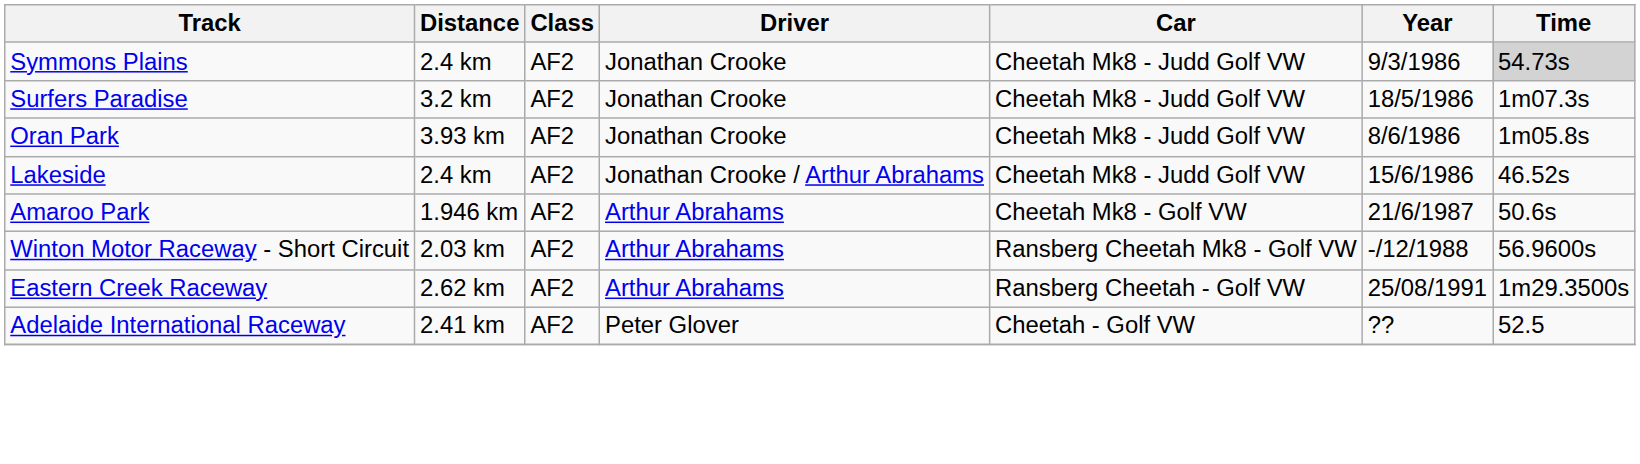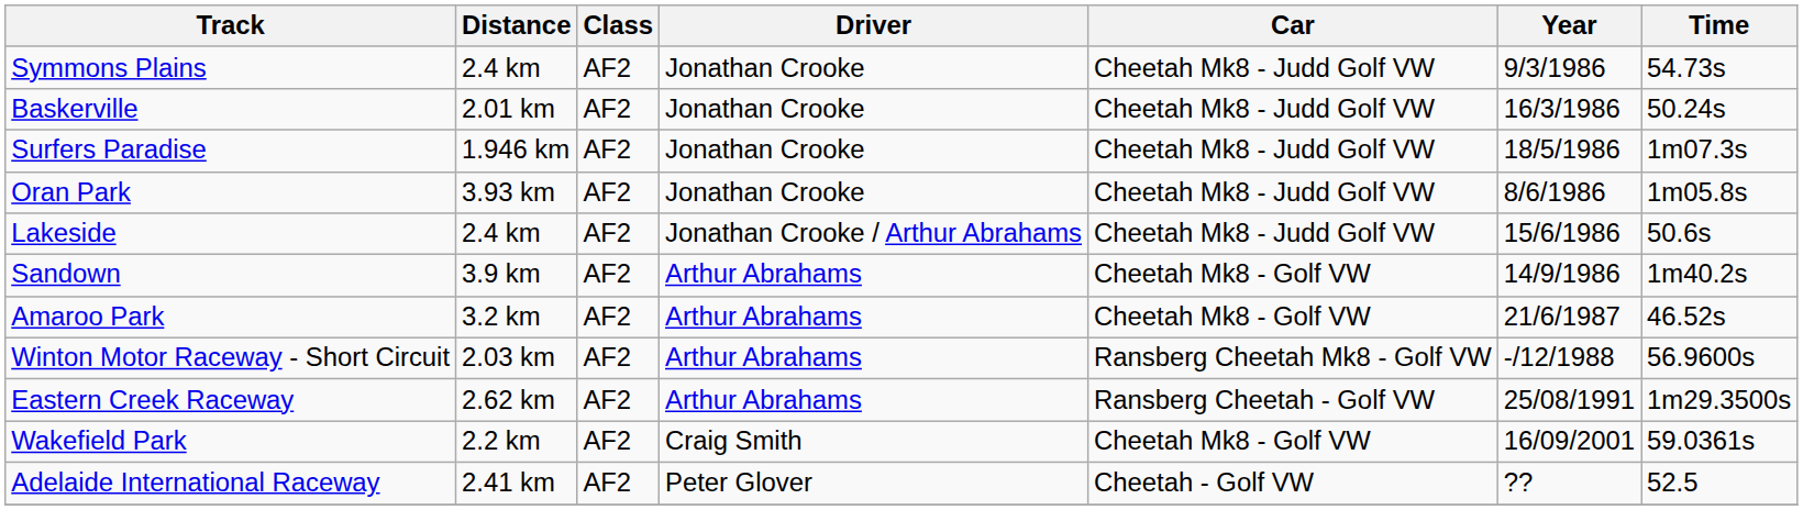 <table class="wikitable">
 <tr>
 <th>Track</th>
 <th>Distance</th>
 <th>Class</th>
 <th>Driver</th>
 <th>Car</th>
 <th>Year</th>
 <th>Time</th>
 </tr>
 <tr align="left">
 <td><a href='#'>Symmons Plains</a></td>
 <td align="left">2.4 km</td>
 <td align="left">AF2</td>
 <td align="left">Jonathan Crooke</td>
 <td align="left">Cheetah Mk8 - Judd Golf VW</td>
 <td align="left">9/3/1986</td>
-<td align="left" style="background: lightgrey;">54.73s</td>
+<td align="left">54.73s</td>
+</tr>
+<tr align="left">
+<td><a href='#'>Baskerville</a></td>
+<td align="left">2.01 km</td>
+<td align="left">AF2</td>
+<td align="left">Jonathan Crooke</td>
+<td align="left">Cheetah Mk8 - Judd Golf VW</td>
+<td align="left">16/3/1986</td>
+<td align="left">50.24s</td>
 </tr>
 <tr align="left">
 <td><a href='#'>Surfers Paradise</a></td>
-<td align="left">3.2 km</td>
+<td align="left">1.946 km</td>
 <td align="left">AF2</td>
 <td align="left">Jonathan Crooke</td>
 <td align="left">Cheetah Mk8 - Judd Golf VW</td>
 <td align="left">18/5/1986</td>
 <td align="left">1m07.3s</td>
 </tr>
 <tr align="left">
 <td><a href='#'>Oran Park</a></td>
 <td align="left">3.93 km</td>
 <td align="left">AF2</td>
 <td align="left">Jonathan Crooke</td>
 <td align="left">Cheetah Mk8 - Judd Golf VW</td>
 <td align="left">8/6/1986</td>
 <td align="left">1m05.8s</td>
 </tr>
 <tr align="left">
 <td><a href='#'>Lakeside</a></td>
 <td align="left">2.4 km</td>
 <td align="left">AF2</td>
 <td align="left">Jonathan Crooke / <a href='#'>Arthur Abrahams</a></td>
 <td align="left">Cheetah Mk8 - Judd Golf VW</td>
 <td align="left">15/6/1986</td>
-<td align="left">46.52s</td>
+<td align="left">50.6s</td>
+</tr>
+<tr align="left">
+<td><a href='#'>Sandown</a></td>
+<td align="left">3.9 km</td>
+<td align="left">AF2</td>
+<td align="left"><a href='#'>Arthur Abrahams</a></td>
+<td align="left">Cheetah Mk8 - Golf VW</td>
+<td align="left">14/9/1986</td>
+<td align="left">1m40.2s</td>
 </tr>
 <tr align="left">
 <td><a href='#'>Amaroo Park</a></td>
-<td align="left">1.946 km</td>
+<td align="left">3.2 km</td>
 <td align="left">AF2</td>
 <td align="left"><a href='#'>Arthur Abrahams</a></td>
 <td align="left">Cheetah Mk8 - Golf VW</td>
 <td align="left">21/6/1987</td>
-<td align="left">50.6s</td>
+<td align="left">46.52s</td>
 </tr>
 <tr align="left">
 <td><a href='#'>Winton Motor Raceway</a> - Short Circuit</td>
 <td align="left">2.03 km</td>
 <td align="left">AF2</td>
 <td align="left"><a href='#'>Arthur Abrahams</a></td>
 <td align="left">Ransberg Cheetah Mk8 - Golf VW</td>
 <td align="left">-/12/1988</td>
 <td align="left">56.9600s</td>
 </tr>
 <tr align="left">
 <td><a href='#'>Eastern Creek Raceway</a></td>
 <td align="left">2.62 km</td>
 <td align="left">AF2</td>
 <td align="left"><a href='#'>Arthur Abrahams</a></td>
 <td align="left">Ransberg Cheetah - Golf VW</td>
 <td align="left">25/08/1991</td>
 <td align="left">1m29.3500s</td>
 </tr>
 <tr align="left"|>
+<td><a href='#'>Wakefield Park</a></td>
+<td align="left">2.2 km</td>
+<td align="left">AF2</td>
+<td align="left">Craig Smith</td>
+<td align="left">Cheetah Mk8 - Golf VW</td>
+<td align="left">16/09/2001</td>
+<td align="left">59.0361s</td>
+</tr>
+<tr align="left"|>
 <td><a href='#'>Adelaide International Raceway</a></td>
 <td align="left">2.41 km</td>
 <td align="left">AF2</td>
 <td align="left">Peter Glover</td>
 <td align="left">Cheetah - Golf VW</td>
 <td align="left">??</td>
 <td align="left">52.5</td>
 </tr>
 <tr align="left">
 </tr>
 </table>
